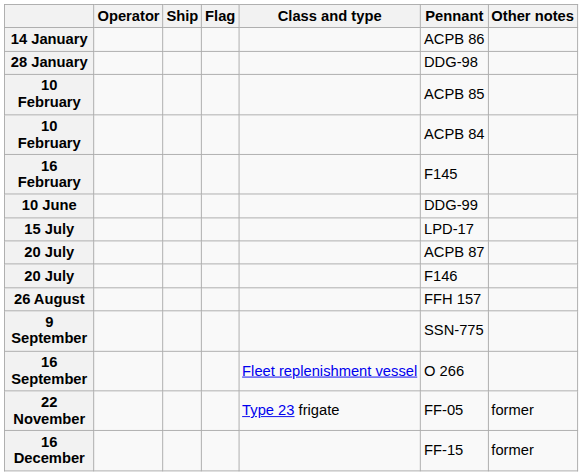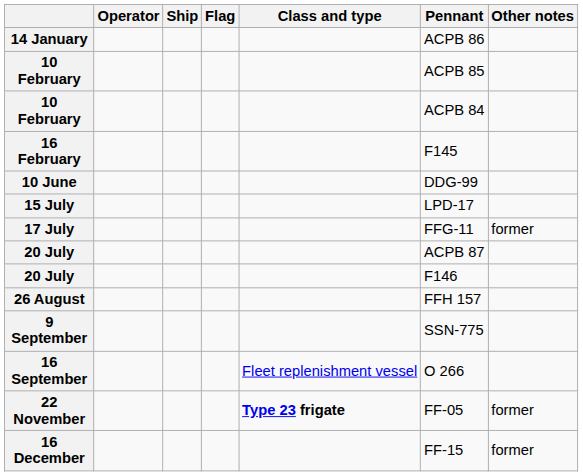 <table Class="wikitable">
 <tr>
 <th width="90"></th>
 <th>Operator</th>
 <th>Ship</th>
 <th>Flag</th>
 <th>Class and type</th>
 <th>Pennant</th>
 <th>Other notes</th>
 </tr>
 <tr ---->
 <th>14 January</th>
 <td></td>
 <td><strong></strong></td>
 <td></td>
 <td></td>
 <td>ACPB 86</td>
-<td></td>
-</tr>
-<tr ---->
-<th>28 January</th>
-<td></td>
-<td><strong></strong></td>
-<td></td>
-<td></td>
-<td>DDG-98</td>
 <td></td>
 </tr>
 <tr ---->
 <th>10 February</th>
 <td></td>
 <td><strong></strong></td>
 <td></td>
 <td></td>
 <td>ACPB 85</td>
 <td></td>
 </tr>
 <tr ---->
 <th>10 February</th>
 <td></td>
 <td><strong></strong></td>
 <td></td>
 <td></td>
 <td>ACPB 84</td>
 <td></td>
 </tr>
 <tr ---->
 <th>16 February</th>
 <td></td>
 <td><strong></strong></td>
 <td></td>
 <td></td>
 <td>F145</td>
 <td></td>
 </tr>
 <tr ---->
 <th>10 June</th>
 <td></td>
 <td><strong></strong></td>
 <td></td>
 <td></td>
 <td>DDG-99</td>
 <td></td>
 </tr>
 <tr ---->
 <th>15 July</th>
 <td></td>
 <td><strong></strong></td>
 <td></td>
 <td></td>
 <td>LPD-17</td>
 <td></td>
+</tr>
+<tr ---->
+<th>17 July</th>
+<td></td>
+<td><strong></strong></td>
+<td></td>
+<td></td>
+<td>FFG-11</td>
+<td>former </td>
 </tr>
 <tr ---->
 <th>20 July</th>
 <td></td>
 <td><strong></strong></td>
 <td></td>
 <td></td>
 <td>ACPB 87</td>
 <td></td>
 </tr>
 <tr ---->
 <th>20 July</th>
 <td></td>
 <td><strong></strong></td>
 <td></td>
 <td></td>
 <td>F146</td>
 <td></td>
 </tr>
 <tr ---->
 <th>26 August</th>
 <td></td>
 <td><strong></strong></td>
 <td></td>
 <td></td>
 <td>FFH 157</td>
 <td></td>
 </tr>
 <tr ---->
 <th>9 September</th>
 <td></td>
 <td><strong></strong></td>
 <td></td>
 <td></td>
 <td>SSN-775</td>
 <td></td>
 </tr>
 <tr ---->
 <th>16 September</th>
 <td></td>
 <td><strong></strong></td>
 <td></td>
 <td><a href='#'>Fleet replenishment vessel</a></td>
 <td>O 266</td>
 <td></td>
 </tr>
 <tr ---->
 <th>22 November</th>
 <td></td>
 <td><strong></strong></td>
 <td></td>
-<td><a href='#'>Type 23</a> frigate</td>
+<td><strong><a href='#'>Type 23</a> frigate</strong></td>
 <td>FF-05</td>
 <td>former </td>
 </tr>
 <tr ---->
 <th>16 December</th>
 <td></td>
 <td><strong></strong></td>
 <td></td>
 <td></td>
 <td>FF-15</td>
 <td>former </td>
 </tr>
 </table>
